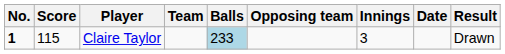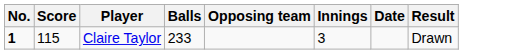 <table class="wikitable sortable" style="font-size:95%">
 <tr>
 <th>No.</th>
 <th>Score</th>
 <th>Player</th>
-<th>Team</th>
 <th>Balls</th>
 <th>Opposing team</th>
 <th>Innings</th>
 <th>Date</th>
 <th>Result</th>
 </tr>
 <tr>
 <td><strong>1</strong></td>
 <td>115</td>
 <td><a href='#'>Claire Taylor</a></td>
-<td></td>
-<td style="background: lightblue;"> 233</td>
+<td> 233</td>
 <td></td>
 <td>3</td>
 <td></td>
 <td>Drawn</td>
 </tr>
 </table>
